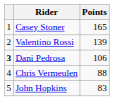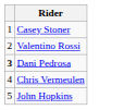 <table class="wikitable" style="font-size: 95%;">
 <tr>
 <th></th>
 <th>Rider</th>
-<th>Points</th>
 </tr>
 <tr>
 <td align=center>1</td>
 <td> <a href='#'>Casey Stoner</a></td>
-<td align=right>165</td>
 </tr>
 <tr>
 <td align=center>2</td>
 <td> <a href='#'>Valentino Rossi</a></td>
-<td align=right>139</td>
 </tr>
 <tr>
 <td align=center><strong>3</strong></td>
 <td> <a href='#'>Dani Pedrosa</a></td>
-<td align=right>106</td>
 </tr>
 <tr>
 <td align=center>4</td>
 <td> <a href='#'>Chris Vermeulen</a></td>
-<td align=right>88</td>
 </tr>
 <tr>
 <td align=center>5</td>
 <td> <a href='#'>John Hopkins</a></td>
-<td align=right>83</td>
 </tr>
 </table>
